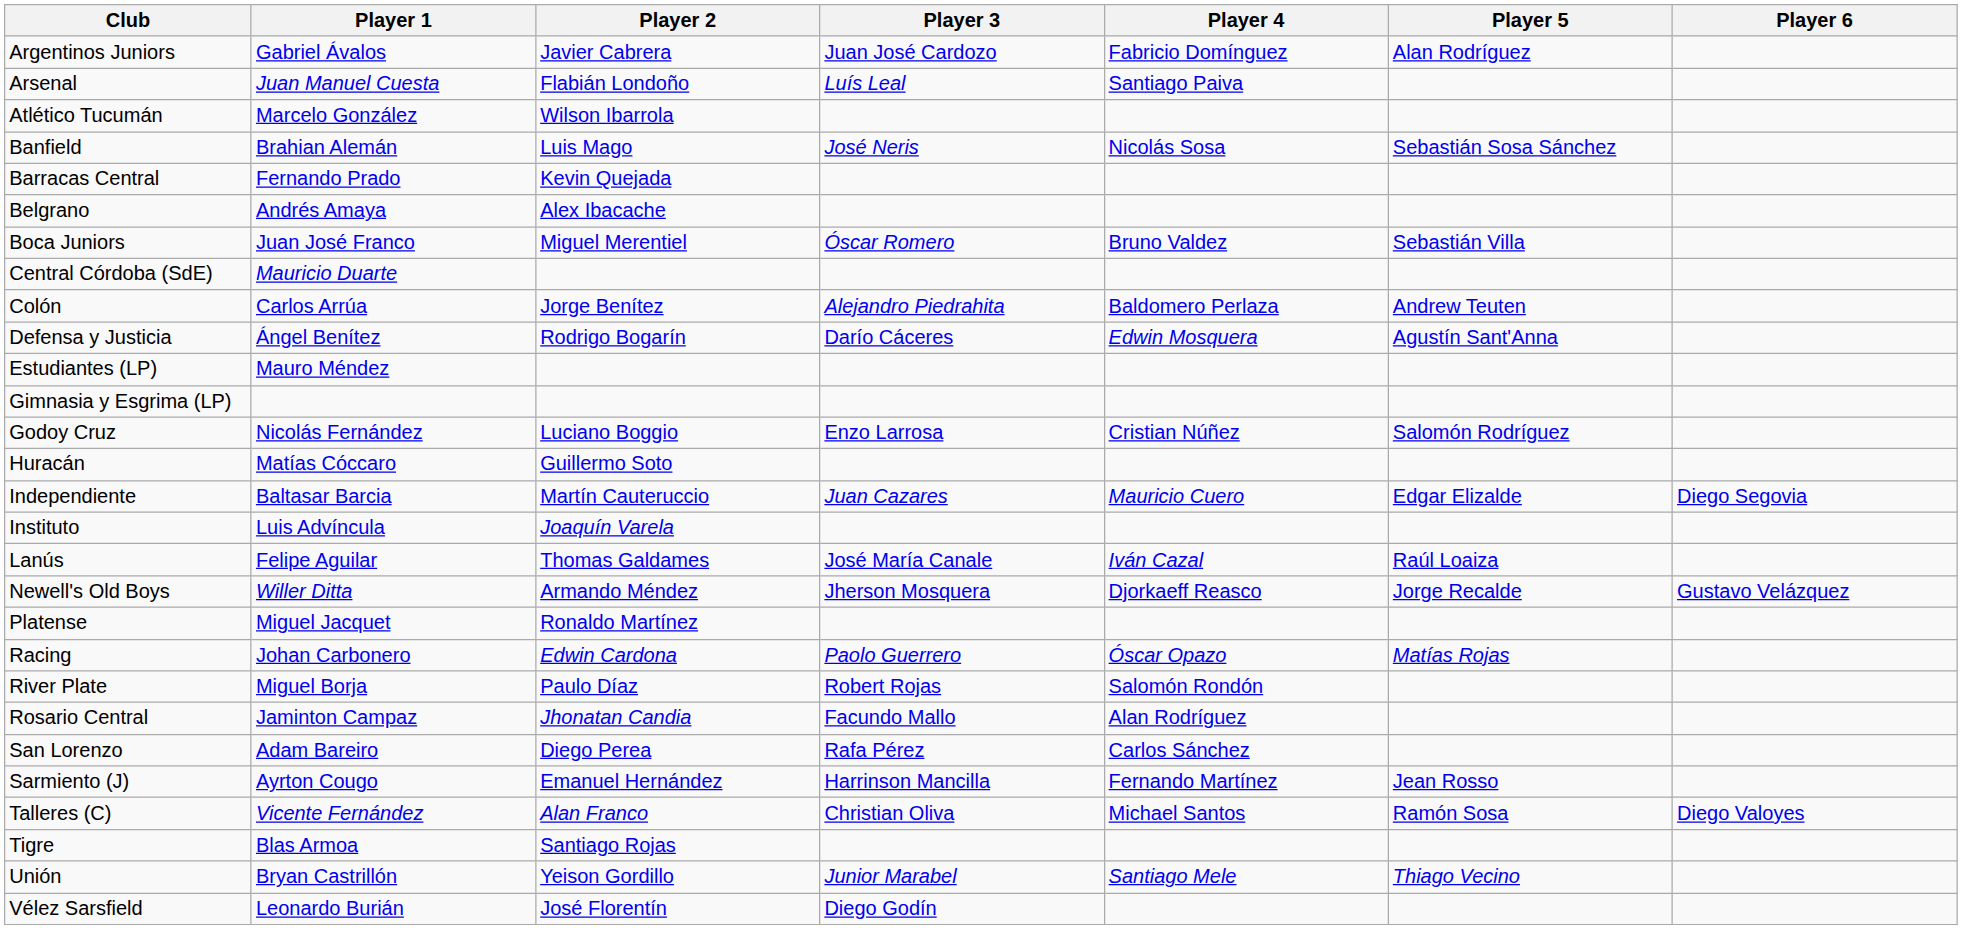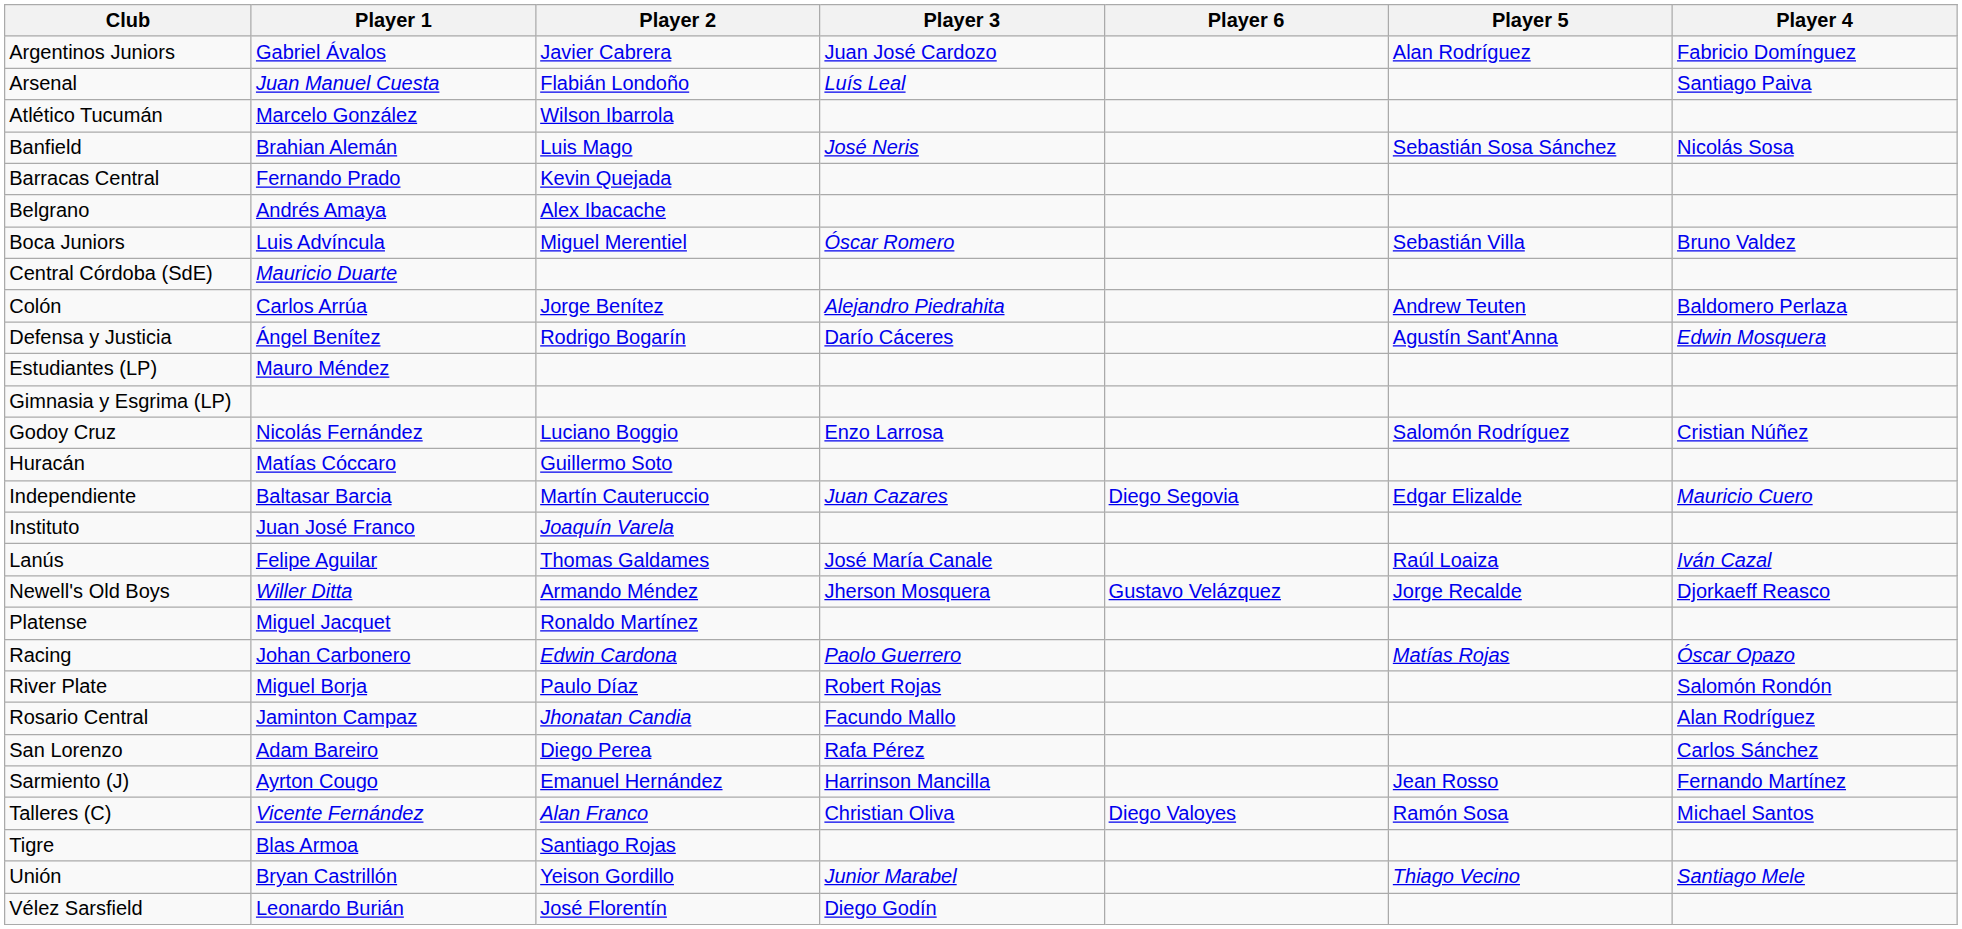 <table class="wikitable sortable">
 <tr>
 <th style="width:190px;">Club</th>
 <th style="width:220px;">Player 1</th>
 <th style="width:220px;">Player 2</th>
 <th style="width:220px;">Player 3</th>
+<th style="width:220px;">Player 6</th>
+<th style="width:220px;">Player 5</th>
 <th style="width:220px;">Player 4</th>
-<th style="width:220px;">Player 5</th>
-<th style="width:220px;">Player 6</th>
 </tr>
 <tr>
 <td>Argentinos Juniors</td>
 <td> <a href='#'>Gabriel Ávalos</a></td>
 <td> <a href='#'>Javier Cabrera</a></td>
 <td> <a href='#'>Juan José Cardozo</a></td>
+<td></td>
+<td> <a href='#'>Alan Rodríguez</a></td>
 <td> <a href='#'>Fabricio Domínguez</a></td>
-<td> <a href='#'>Alan Rodríguez</a></td>
-<td></td>
 </tr>
 <tr>
 <td>Arsenal</td>
 <td> <em><a href='#'>Juan Manuel Cuesta</a></em></td>
 <td> <a href='#'>Flabián Londoño</a></td>
 <td> <em><a href='#'>Luís Leal</a></em></td>
-<td> <a href='#'>Santiago Paiva</a></td>
 <td></td>
 <td></td>
+<td> <a href='#'>Santiago Paiva</a></td>
 </tr>
 <tr>
 <td>Atlético Tucumán</td>
 <td> <a href='#'>Marcelo González</a></td>
 <td> <a href='#'>Wilson Ibarrola</a></td>
 <td></td>
 <td></td>
 <td></td>
 <td></td>
 </tr>
 <tr>
 <td>Banfield</td>
 <td> <a href='#'>Brahian Alemán</a></td>
 <td> <a href='#'>Luis Mago</a></td>
 <td> <em><a href='#'>José Neris</a></em></td>
+<td></td>
+<td> <a href='#'>Sebastián Sosa Sánchez</a></td>
 <td> <a href='#'>Nicolás Sosa</a></td>
-<td> <a href='#'>Sebastián Sosa Sánchez</a></td>
-<td></td>
 </tr>
 <tr>
 <td>Barracas Central</td>
 <td> <a href='#'>Fernando Prado</a></td>
 <td> <a href='#'>Kevin Quejada</a></td>
 <td></td>
 <td></td>
 <td></td>
 <td></td>
 </tr>
 <tr>
 <td>Belgrano</td>
 <td> <a href='#'>Andrés Amaya</a></td>
 <td> <a href='#'>Alex Ibacache</a></td>
 <td></td>
 <td></td>
 <td></td>
 <td></td>
 </tr>
 <tr>
 <td>Boca Juniors</td>
-<td> <a href='#'>Juan José Franco</a></td>
+<td> <a href='#'>Luis Advíncula</a></td>
 <td> <a href='#'>Miguel Merentiel</a></td>
 <td> <em><a href='#'>Óscar Romero</a></em></td>
+<td></td>
+<td> <a href='#'>Sebastián Villa</a></td>
 <td> <a href='#'>Bruno Valdez</a></td>
-<td> <a href='#'>Sebastián Villa</a></td>
-<td></td>
 </tr>
 <tr>
 <td>Central Córdoba (SdE)</td>
 <td> <em><a href='#'>Mauricio Duarte</a></em></td>
 <td></td>
 <td></td>
 <td></td>
 <td></td>
 <td></td>
 </tr>
 <tr>
 <td>Colón</td>
 <td> <a href='#'>Carlos Arrúa</a></td>
 <td> <a href='#'>Jorge Benítez</a></td>
 <td> <em><a href='#'>Alejandro Piedrahita</a></em></td>
+<td></td>
+<td> <a href='#'>Andrew Teuten</a></td>
 <td> <a href='#'>Baldomero Perlaza</a></td>
-<td> <a href='#'>Andrew Teuten</a></td>
-<td></td>
 </tr>
 <tr>
 <td>Defensa y Justicia</td>
 <td> <a href='#'>Ángel Benítez</a></td>
 <td> <a href='#'>Rodrigo Bogarín</a></td>
 <td> <a href='#'>Darío Cáceres</a></td>
+<td></td>
+<td> <a href='#'>Agustín Sant'Anna</a></td>
 <td> <em><a href='#'>Edwin Mosquera</a></em></td>
-<td> <a href='#'>Agustín Sant'Anna</a></td>
-<td></td>
 </tr>
 <tr>
 <td>Estudiantes (LP)</td>
 <td> <a href='#'>Mauro Méndez</a></td>
 <td></td>
 <td></td>
 <td></td>
 <td></td>
 <td></td>
 </tr>
 <tr>
 <td>Gimnasia y Esgrima (LP)</td>
 <td></td>
 <td></td>
 <td></td>
 <td></td>
 <td></td>
 <td></td>
 </tr>
 <tr>
 <td>Godoy Cruz</td>
 <td> <a href='#'>Nicolás Fernández</a></td>
 <td> <a href='#'>Luciano Boggio</a></td>
 <td> <a href='#'>Enzo Larrosa</a></td>
+<td></td>
+<td> <a href='#'>Salomón Rodríguez</a></td>
 <td> <a href='#'>Cristian Núñez</a></td>
-<td> <a href='#'>Salomón Rodríguez</a></td>
-<td></td>
 </tr>
 <tr>
 <td>Huracán</td>
 <td> <a href='#'>Matías Cóccaro</a></td>
 <td> <a href='#'>Guillermo Soto</a></td>
 <td></td>
 <td></td>
 <td></td>
 <td></td>
 </tr>
 <tr>
 <td>Independiente</td>
 <td> <a href='#'>Baltasar Barcia</a></td>
 <td> <a href='#'>Martín Cauteruccio</a></td>
 <td> <em><a href='#'>Juan Cazares</a></em></td>
+<td> <a href='#'>Diego Segovia</a></td>
+<td> <a href='#'>Edgar Elizalde</a></td>
 <td> <em><a href='#'>Mauricio Cuero</a></em></td>
-<td> <a href='#'>Edgar Elizalde</a></td>
-<td> <a href='#'>Diego Segovia</a></td>
 </tr>
 <tr>
 <td>Instituto</td>
-<td> <a href='#'>Luis Advíncula</a></td>
+<td> <a href='#'>Juan José Franco</a></td>
 <td> <em><a href='#'>Joaquín Varela</a></em></td>
 <td></td>
 <td></td>
 <td></td>
 <td></td>
 </tr>
 <tr>
 <td>Lanús</td>
 <td> <a href='#'>Felipe Aguilar</a></td>
 <td> <a href='#'>Thomas Galdames</a></td>
 <td> <a href='#'>José María Canale</a></td>
+<td></td>
+<td> <a href='#'>Raúl Loaiza</a></td>
 <td> <em><a href='#'>Iván Cazal</a></em></td>
-<td> <a href='#'>Raúl Loaiza</a></td>
-<td></td>
 </tr>
 <tr>
 <td>Newell's Old Boys</td>
 <td> <em><a href='#'>Willer Ditta</a></em></td>
 <td> <a href='#'>Armando Méndez</a></td>
 <td> <a href='#'>Jherson Mosquera</a></td>
+<td> <a href='#'>Gustavo Velázquez</a></td>
+<td> <a href='#'>Jorge Recalde</a></td>
 <td> <a href='#'>Djorkaeff Reasco</a></td>
-<td> <a href='#'>Jorge Recalde</a></td>
-<td> <a href='#'>Gustavo Velázquez</a></td>
 </tr>
 <tr>
 <td>Platense</td>
 <td> <a href='#'>Miguel Jacquet</a></td>
 <td> <a href='#'>Ronaldo Martínez</a></td>
 <td></td>
 <td></td>
 <td></td>
 <td></td>
 </tr>
 <tr>
 <td>Racing</td>
 <td> <a href='#'>Johan Carbonero</a></td>
 <td> <em><a href='#'>Edwin Cardona</a></em></td>
 <td> <em><a href='#'>Paolo Guerrero</a></em></td>
+<td></td>
+<td> <em><a href='#'>Matías Rojas</a></em></td>
 <td> <em><a href='#'>Óscar Opazo</a></em></td>
-<td> <em><a href='#'>Matías Rojas</a></em></td>
-<td></td>
 </tr>
 <tr>
 <td>River Plate</td>
 <td> <a href='#'>Miguel Borja</a></td>
 <td> <a href='#'>Paulo Díaz</a></td>
 <td> <a href='#'>Robert Rojas</a></td>
-<td> <a href='#'>Salomón Rondón</a></td>
 <td></td>
 <td></td>
+<td> <a href='#'>Salomón Rondón</a></td>
 </tr>
 <tr>
 <td>Rosario Central</td>
 <td> <a href='#'>Jaminton Campaz</a></td>
 <td> <em><a href='#'>Jhonatan Candia</a></em></td>
 <td> <a href='#'>Facundo Mallo</a></td>
-<td> <a href='#'>Alan Rodríguez</a></td>
 <td></td>
 <td></td>
+<td> <a href='#'>Alan Rodríguez</a></td>
 </tr>
 <tr>
 <td>San Lorenzo</td>
 <td> <a href='#'>Adam Bareiro</a></td>
 <td> <a href='#'>Diego Perea</a></td>
 <td> <a href='#'>Rafa Pérez</a></td>
-<td> <a href='#'>Carlos Sánchez</a></td>
 <td></td>
 <td></td>
+<td> <a href='#'>Carlos Sánchez</a></td>
 </tr>
 <tr>
 <td>Sarmiento (J)</td>
 <td> <a href='#'>Ayrton Cougo</a></td>
 <td> <a href='#'>Emanuel Hernández</a></td>
 <td> <a href='#'>Harrinson Mancilla</a></td>
+<td></td>
+<td> <a href='#'>Jean Rosso</a></td>
 <td> <a href='#'>Fernando Martínez</a></td>
-<td> <a href='#'>Jean Rosso</a></td>
-<td></td>
 </tr>
 <tr>
 <td>Talleres (C)</td>
 <td> <em><a href='#'>Vicente Fernández</a></em></td>
 <td> <em><a href='#'>Alan Franco</a></em></td>
 <td> <a href='#'>Christian Oliva</a></td>
+<td> <a href='#'>Diego Valoyes</a></td>
+<td> <a href='#'>Ramón Sosa</a></td>
 <td> <a href='#'>Michael Santos</a></td>
-<td> <a href='#'>Ramón Sosa</a></td>
-<td> <a href='#'>Diego Valoyes</a></td>
 </tr>
 <tr>
 <td>Tigre</td>
 <td> <a href='#'>Blas Armoa</a></td>
 <td> <a href='#'>Santiago Rojas</a></td>
 <td></td>
 <td></td>
 <td></td>
 <td></td>
 </tr>
 <tr>
 <td>Unión</td>
 <td> <a href='#'>Bryan Castrillón</a></td>
 <td> <a href='#'>Yeison Gordillo</a></td>
 <td> <em><a href='#'>Junior Marabel</a></em></td>
+<td></td>
+<td> <em><a href='#'>Thiago Vecino</a></em></td>
 <td> <em><a href='#'>Santiago Mele</a></em></td>
-<td> <em><a href='#'>Thiago Vecino</a></em></td>
-<td></td>
 </tr>
 <tr>
 <td>Vélez Sarsfield</td>
 <td> <a href='#'>Leonardo Burián</a></td>
 <td> <a href='#'>José Florentín</a></td>
 <td> <a href='#'>Diego Godín</a></td>
 <td></td>
 <td></td>
 <td></td>
 </tr>
 </table>
